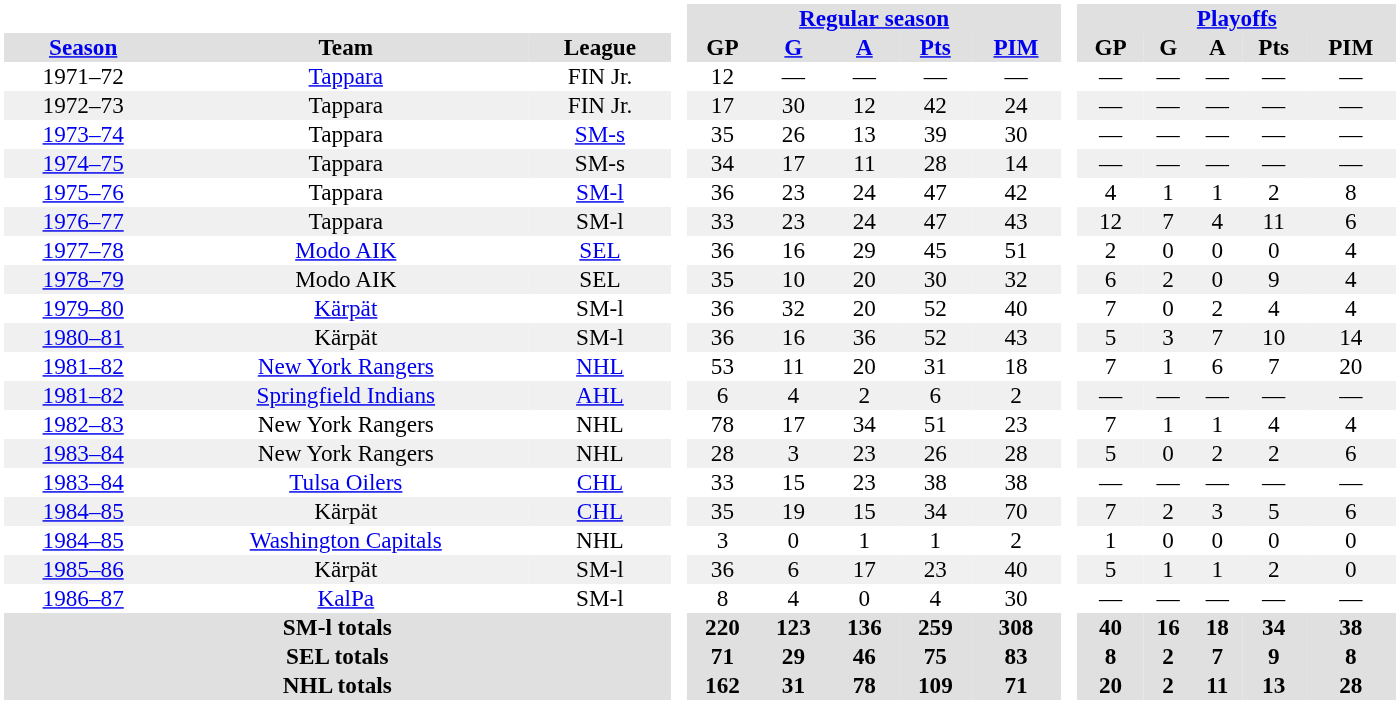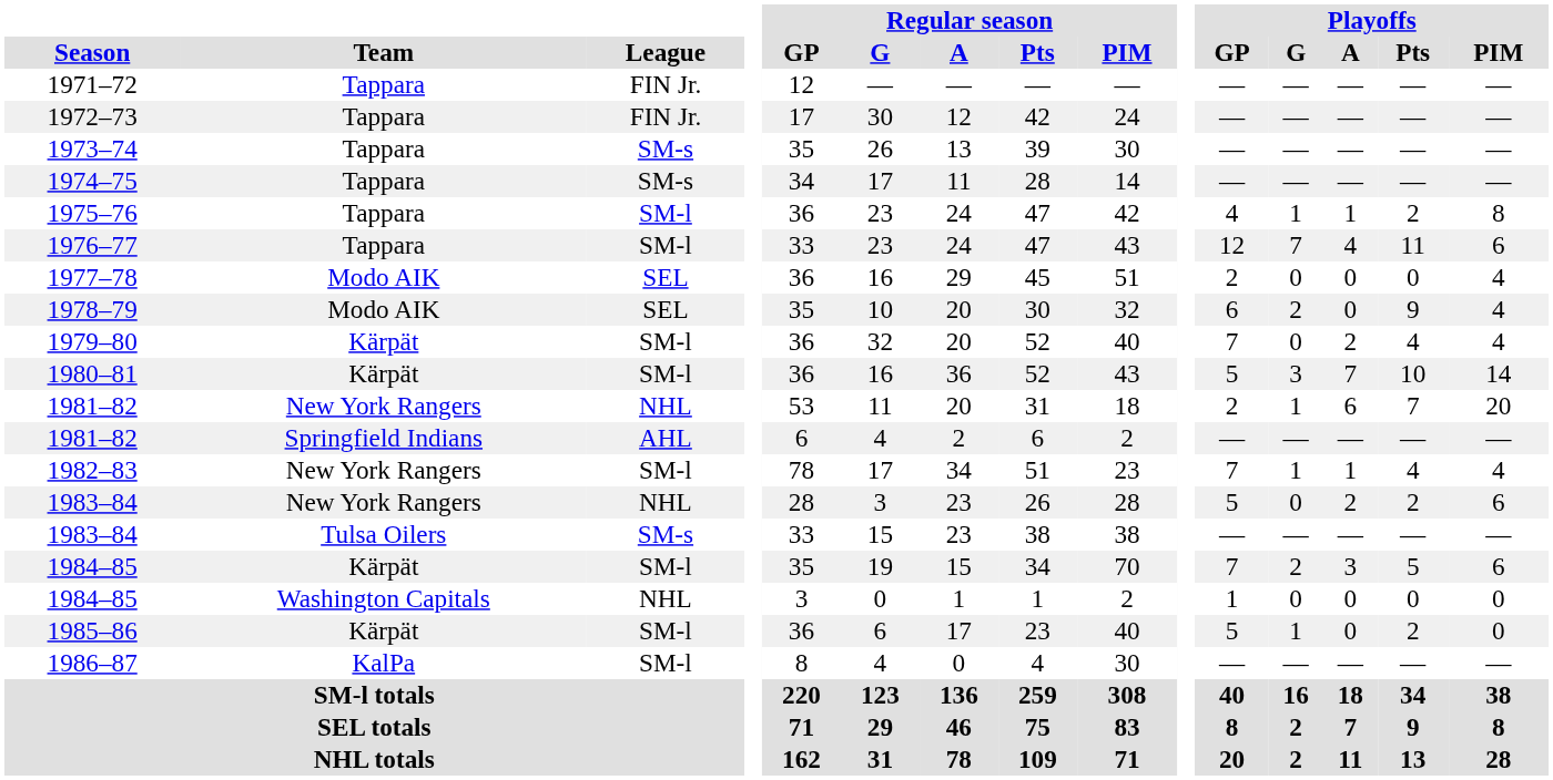 <table border="0" cellpadding="1" cellspacing="0" style="text-align:center; width:60em">
 <tr bgcolor="#e0e0e0">
 <th colspan="3" bgcolor="#ffffff"> </th>
 <th rowspan="99" bgcolor="#ffffff"> </th>
 <th colspan="5"><a href='#'>Regular season</a></th>
 <th rowspan="99" bgcolor="#ffffff"> </th>
 <th colspan="5"><a href='#'>Playoffs</a></th>
 </tr>
 <tr bgcolor="#e0e0e0">
 <th><a href='#'>Season</a></th>
 <th>Team</th>
 <th>League</th>
 <th>GP</th>
 <th><a href='#'>G</a></th>
 <th><a href='#'>A</a></th>
 <th><a href='#'>Pts</a></th>
 <th><a href='#'>PIM</a></th>
 <th>GP</th>
 <th>G</th>
 <th>A</th>
 <th>Pts</th>
 <th>PIM</th>
 </tr>
 <tr>
 <td>1971–72</td>
 <td><a href='#'>Tappara</a></td>
 <td>FIN Jr.</td>
 <td>12</td>
 <td>—</td>
 <td>—</td>
 <td>—</td>
 <td>—</td>
 <td>—</td>
 <td>—</td>
 <td>—</td>
 <td>—</td>
 <td>—</td>
 </tr>
 <tr bgcolor="#f0f0f0">
 <td>1972–73</td>
 <td>Tappara</td>
 <td>FIN Jr.</td>
 <td>17</td>
 <td>30</td>
 <td>12</td>
 <td>42</td>
 <td>24</td>
 <td>—</td>
 <td>—</td>
 <td>—</td>
 <td>—</td>
 <td>—</td>
 </tr>
 <tr>
 <td><a href='#'>1973–74</a></td>
 <td>Tappara</td>
 <td><a href='#'>SM-s</a></td>
 <td>35</td>
 <td>26</td>
 <td>13</td>
 <td>39</td>
 <td>30</td>
 <td>—</td>
 <td>—</td>
 <td>—</td>
 <td>—</td>
 <td>—</td>
 </tr>
 <tr bgcolor="#f0f0f0">
 <td><a href='#'>1974–75</a></td>
 <td>Tappara</td>
 <td>SM-s</td>
 <td>34</td>
 <td>17</td>
 <td>11</td>
 <td>28</td>
 <td>14</td>
 <td>—</td>
 <td>—</td>
 <td>—</td>
 <td>—</td>
 <td>—</td>
 </tr>
 <tr>
 <td><a href='#'>1975–76</a></td>
 <td>Tappara</td>
 <td><a href='#'>SM-l</a></td>
 <td>36</td>
 <td>23</td>
 <td>24</td>
 <td>47</td>
 <td>42</td>
 <td>4</td>
 <td>1</td>
 <td>1</td>
 <td>2</td>
 <td>8</td>
 </tr>
 <tr bgcolor="#f0f0f0">
 <td><a href='#'>1976–77</a></td>
 <td>Tappara</td>
 <td>SM-l</td>
 <td>33</td>
 <td>23</td>
 <td>24</td>
 <td>47</td>
 <td>43</td>
 <td>12</td>
 <td>7</td>
 <td>4</td>
 <td>11</td>
 <td>6</td>
 </tr>
 <tr>
 <td><a href='#'>1977–78</a></td>
 <td><a href='#'>Modo AIK</a></td>
 <td><a href='#'>SEL</a></td>
 <td>36</td>
 <td>16</td>
 <td>29</td>
 <td>45</td>
 <td>51</td>
 <td>2</td>
 <td>0</td>
 <td>0</td>
 <td>0</td>
 <td>4</td>
 </tr>
 <tr bgcolor="#f0f0f0">
 <td><a href='#'>1978–79</a></td>
 <td>Modo AIK</td>
 <td>SEL</td>
 <td>35</td>
 <td>10</td>
 <td>20</td>
 <td>30</td>
 <td>32</td>
 <td>6</td>
 <td>2</td>
 <td>0</td>
 <td>9</td>
 <td>4</td>
 </tr>
 <tr>
 <td><a href='#'>1979–80</a></td>
 <td><a href='#'>Kärpät</a></td>
 <td>SM-l</td>
 <td>36</td>
 <td>32</td>
 <td>20</td>
 <td>52</td>
 <td>40</td>
 <td>7</td>
 <td>0</td>
 <td>2</td>
 <td>4</td>
 <td>4</td>
 </tr>
 <tr bgcolor="#f0f0f0">
 <td><a href='#'>1980–81</a></td>
 <td>Kärpät</td>
 <td>SM-l</td>
 <td>36</td>
 <td>16</td>
 <td>36</td>
 <td>52</td>
 <td>43</td>
 <td>5</td>
 <td>3</td>
 <td>7</td>
 <td>10</td>
 <td>14</td>
 </tr>
 <tr>
 <td><a href='#'>1981–82</a></td>
 <td><a href='#'>New York Rangers</a></td>
 <td><a href='#'>NHL</a></td>
 <td>53</td>
 <td>11</td>
 <td>20</td>
 <td>31</td>
 <td>18</td>
-<td>7</td>
+<td>2</td>
 <td>1</td>
 <td>6</td>
 <td>7</td>
 <td>20</td>
 </tr>
 <tr bgcolor="#f0f0f0">
 <td><a href='#'>1981–82</a></td>
 <td><a href='#'>Springfield Indians</a></td>
 <td><a href='#'>AHL</a></td>
 <td>6</td>
 <td>4</td>
 <td>2</td>
 <td>6</td>
 <td>2</td>
 <td>—</td>
 <td>—</td>
 <td>—</td>
 <td>—</td>
 <td>—</td>
 </tr>
 <tr>
 <td><a href='#'>1982–83</a></td>
 <td>New York Rangers</td>
-<td>NHL</td>
+<td>SM-l</td>
 <td>78</td>
 <td>17</td>
 <td>34</td>
 <td>51</td>
 <td>23</td>
 <td>7</td>
 <td>1</td>
 <td>1</td>
 <td>4</td>
 <td>4</td>
 </tr>
 <tr bgcolor="#f0f0f0">
 <td><a href='#'>1983–84</a></td>
 <td>New York Rangers</td>
 <td>NHL</td>
 <td>28</td>
 <td>3</td>
 <td>23</td>
 <td>26</td>
 <td>28</td>
 <td>5</td>
 <td>0</td>
 <td>2</td>
 <td>2</td>
 <td>6</td>
 </tr>
 <tr>
 <td><a href='#'>1983–84</a></td>
 <td><a href='#'>Tulsa Oilers</a></td>
-<td><a href='#'>CHL</a></td>
+<td><a href='#'>SM-s</a></td>
 <td>33</td>
 <td>15</td>
 <td>23</td>
 <td>38</td>
 <td>38</td>
 <td>—</td>
 <td>—</td>
 <td>—</td>
 <td>—</td>
 <td>—</td>
 </tr>
 <tr bgcolor="#f0f0f0">
 <td><a href='#'>1984–85</a></td>
 <td>Kärpät</td>
-<td><a href='#'>CHL</a></td>
+<td>SM-l</td>
 <td>35</td>
 <td>19</td>
 <td>15</td>
 <td>34</td>
 <td>70</td>
 <td>7</td>
 <td>2</td>
 <td>3</td>
 <td>5</td>
 <td>6</td>
 </tr>
 <tr>
 <td><a href='#'>1984–85</a></td>
 <td><a href='#'>Washington Capitals</a></td>
 <td>NHL</td>
 <td>3</td>
 <td>0</td>
 <td>1</td>
 <td>1</td>
 <td>2</td>
 <td>1</td>
 <td>0</td>
 <td>0</td>
 <td>0</td>
 <td>0</td>
 </tr>
 <tr bgcolor="#f0f0f0">
 <td><a href='#'>1985–86</a></td>
 <td>Kärpät</td>
 <td>SM-l</td>
 <td>36</td>
 <td>6</td>
 <td>17</td>
 <td>23</td>
 <td>40</td>
 <td>5</td>
 <td>1</td>
-<td>1</td>
+<td>0</td>
 <td>2</td>
 <td>0</td>
 </tr>
 <tr>
 <td><a href='#'>1986–87</a></td>
 <td><a href='#'>KalPa</a></td>
 <td>SM-l</td>
 <td>8</td>
 <td>4</td>
 <td>0</td>
 <td>4</td>
 <td>30</td>
 <td>—</td>
 <td>—</td>
 <td>—</td>
 <td>—</td>
 <td>—</td>
 </tr>
 <tr bgcolor="#e0e0e0">
 <th colspan="3">SM-l totals</th>
 <th>220</th>
 <th>123</th>
 <th>136</th>
 <th>259</th>
 <th>308</th>
 <th>40</th>
 <th>16</th>
 <th>18</th>
 <th>34</th>
 <th>38</th>
 </tr>
 <tr bgcolor="#e0e0e0">
 <th colspan="3">SEL totals</th>
 <th>71</th>
 <th>29</th>
 <th>46</th>
 <th>75</th>
 <th>83</th>
 <th>8</th>
 <th>2</th>
 <th>7</th>
 <th>9</th>
 <th>8</th>
 </tr>
 <tr bgcolor="#e0e0e0">
 <th colspan="3">NHL totals</th>
 <th>162</th>
 <th>31</th>
 <th>78</th>
 <th>109</th>
 <th>71</th>
 <th>20</th>
 <th>2</th>
 <th>11</th>
 <th>13</th>
 <th>28</th>
 </tr>
 </table>
